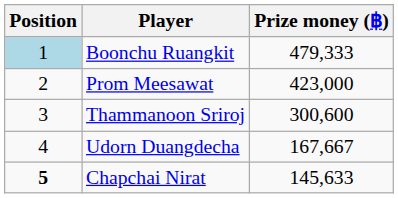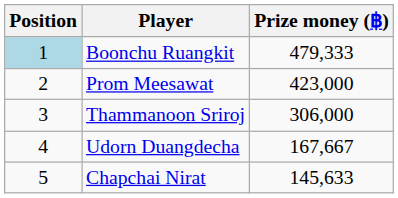 <table class=wikitable>
 <tr>
 <th>Position</th>
 <th>Player</th>
 <th>Prize money (<a href='#'>฿</a>)</th>
 </tr>
 <tr>
 <td align=center style="background: lightblue;">1</td>
 <td> <a href='#'>Boonchu Ruangkit</a></td>
 <td align=center>479,333</td>
 </tr>
 <tr>
 <td align=center>2</td>
 <td> <a href='#'>Prom Meesawat</a></td>
 <td align=center>423,000</td>
 </tr>
 <tr>
 <td align=center>3</td>
 <td> <a href='#'>Thammanoon Sriroj</a></td>
-<td align=center>300,600</td>
+<td align=center>306,000</td>
 </tr>
 <tr>
 <td align=center>4</td>
 <td> <a href='#'>Udorn Duangdecha</a></td>
 <td align=center>167,667</td>
 </tr>
 <tr>
-<td align=center><strong>5</strong></td>
+<td align=center>5</td>
 <td> <a href='#'>Chapchai Nirat</a></td>
 <td align=center>145,633</td>
 </tr>
 </table>
